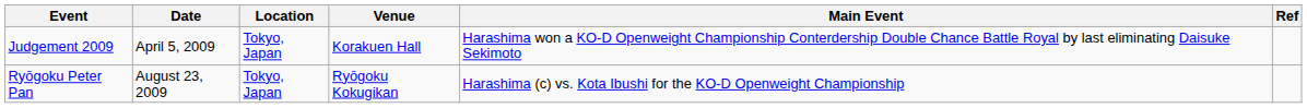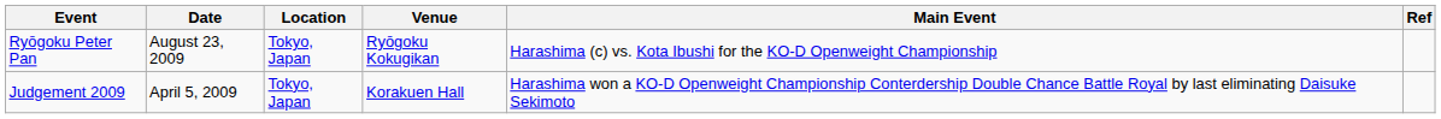 <table class="wikitable" style="font-size:85%;">
 <tr>
 <th>Event</th>
 <th>Date</th>
 <th>Location</th>
 <th>Venue</th>
 <th>Main Event</th>
 <th>Ref</th>
 </tr>
 <tr>
+<td><a href='#'>Ryōgoku Peter Pan</a></td>
+<td>August 23, 2009</td>
+<td><a href='#'>Tokyo, Japan</a></td>
+<td><a href='#'>Ryōgoku Kokugikan</a></td>
+<td><a href='#'>Harashima</a> (c) vs. <a href='#'>Kota Ibushi</a> for the <a href='#'>KO-D Openweight Championship</a></td>
+<td></td>
+</tr>
+<tr>
 <td><a href='#'>Judgement 2009</a></td>
 <td>April 5, 2009</td>
 <td><a href='#'>Tokyo, Japan</a></td>
 <td><a href='#'>Korakuen Hall</a></td>
 <td><a href='#'>Harashima</a> won a <a href='#'>KO-D Openweight Championship Conterdership Double Chance Battle Royal</a> by last eliminating <a href='#'>Daisuke Sekimoto</a></td>
 <td></td>
 </tr>
-<tr>
-<td><a href='#'>Ryōgoku Peter Pan</a></td>
-<td>August 23, 2009</td>
-<td><a href='#'>Tokyo, Japan</a></td>
-<td><a href='#'>Ryōgoku Kokugikan</a></td>
-<td><a href='#'>Harashima</a> (c) vs. <a href='#'>Kota Ibushi</a> for the <a href='#'>KO-D Openweight Championship</a></td>
-<td></td>
-</tr>
 </table>
